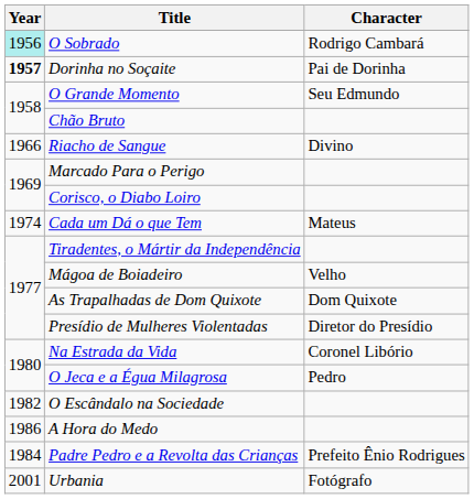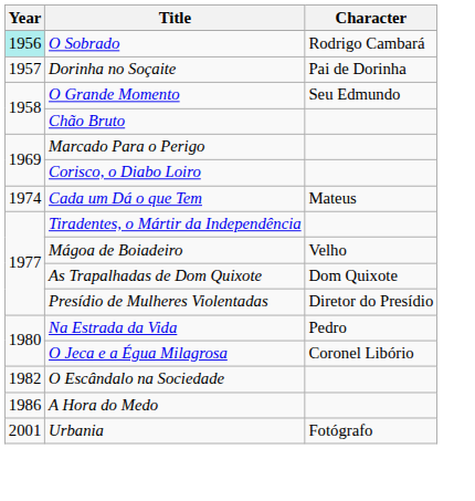 <table class="wikitable">
 <tr>
 <th>Year</th>
 <th>Title</th>
 <th>Character</th>
 </tr>
 <tr>
 </tr>
 <tr>
 <td style="background: paleturquoise;">1956</td>
 <td><em><a href='#'>O Sobrado</a></em></td>
 <td>Rodrigo Cambará</td>
 </tr>
 <tr>
-<td><strong>1957</strong></td>
+<td>1957</td>
 <td><em>Dorinha no Soçaite</em></td>
 <td>Pai de Dorinha</td>
 </tr>
 <tr>
 <td rowspan=2>1958</td>
 <td><em><a href='#'>O Grande Momento</a></em></td>
 <td>Seu Edmundo</td>
 </tr>
 <tr>
 <td><em><a href='#'>Chão Bruto</a></em></td>
 <td></td>
-</tr>
-<tr>
-<td>1966</td>
-<td><em><a href='#'>Riacho de Sangue</a></em></td>
-<td>Divino</td>
 </tr>
 <tr>
 <td rowspan="2">1969</td>
 <td><em>Marcado Para o Perigo</em></td>
 <td></td>
 </tr>
 <tr>
 <td><em><a href='#'>Corisco, o Diabo Loiro</a></em></td>
 <td></td>
 </tr>
 <tr>
 <td>1974</td>
 <td><em><a href='#'>Cada um Dá o que Tem</a></em></td>
 <td>Mateus</td>
 </tr>
 <tr>
 <td rowspan="4">1977</td>
 <td><em><a href='#'>Tiradentes, o Mártir da Independência</a></em></td>
 <td></td>
 </tr>
 <tr>
 <td><em>Mágoa de Boiadeiro</em></td>
 <td>Velho</td>
 </tr>
 <tr>
 <td><em>As Trapalhadas de Dom Quixote</em></td>
 <td>Dom Quixote</td>
 </tr>
 <tr>
 <td><em>Presídio de Mulheres Violentadas</em></td>
 <td>Diretor do Presídio</td>
 </tr>
 <tr>
 <td rowspan=2>1980</td>
 <td><em><a href='#'>Na Estrada da Vida</a></em></td>
-<td>Coronel Libório</td>
+<td>Pedro</td>
 </tr>
 <tr>
 <td><em><a href='#'>O Jeca e a Égua Milagrosa</a></em></td>
-<td>Pedro</td>
+<td>Coronel Libório</td>
 </tr>
 <tr>
 <td>1982</td>
 <td><em>O Escândalo na Sociedade</em></td>
 <td></td>
 </tr>
 <tr>
 <td>1986</td>
 <td><em>A Hora do Medo</em></td>
 <td></td>
 </tr>
 <tr>
-<td>1984</td>
-<td><em><a href='#'>Padre Pedro e a Revolta das Crianças</a></em></td>
-<td>Prefeito Ênio Rodrigues</td>
-</tr>
-<tr>
 <td>2001</td>
 <td><em>Urbania</em></td>
 <td>Fotógrafo</td>
 </tr>
 </table>
